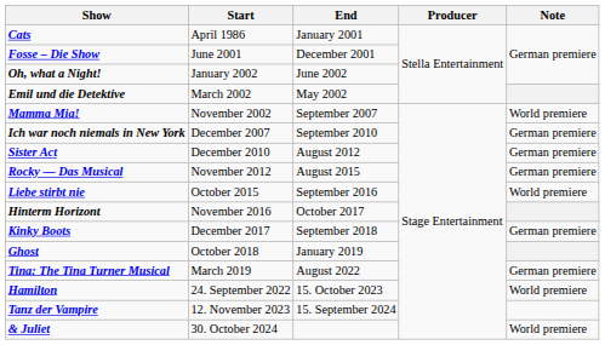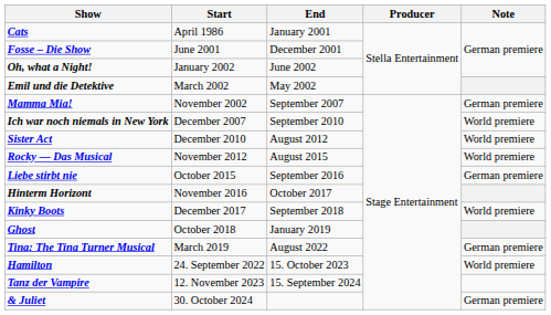 <table class="wikitable">
 <tr>
 <th>Show</th>
 <th>Start</th>
 <th>End</th>
 <th>Producer</th>
 <th>Note</th>
 </tr>
 <tr>
 <td><em><a href='#'><strong>Cats</strong></a></em></td>
 <td>April 1986</td>
 <td>January 2001</td>
 <td rowspan="4">Stella Entertainment</td>
 <td rowspan="3">German premiere</td>
 </tr>
 <tr>
 <td><em><a href='#'><strong>Fosse – Die Show</strong></a></em></td>
 <td>June 2001</td>
 <td>December 2001</td>
 </tr>
 <tr>
 <td><strong><em>Oh, what a Night!</em></strong></td>
 <td>January 2002</td>
 <td>June 2002</td>
 </tr>
 <tr>
 <td><strong><em>Emil und die Detektive</em></strong></td>
 <td>March 2002</td>
 <td>May 2002</td>
 <th></th>
 </tr>
 <tr>
 <td><strong><em><a href='#'>Mamma Mia!</a></em></strong></td>
 <td>November 2002</td>
 <td>September 2007</td>
 <td rowspan="12">Stage Entertainment</td>
-<td>World premiere</td>
+<td>German premiere</td>
 </tr>
 <tr>
 <td><strong><em>Ich war noch niemals in New York</em></strong></td>
 <td>December 2007</td>
 <td>September 2010</td>
-<td>German premiere</td>
+<td>World premiere</td>
 </tr>
 <tr>
 <td><em><a href='#'><strong>Sister Act</strong></a></em></td>
 <td>December 2010</td>
 <td>August 2012</td>
-<td>German premiere</td>
+<td>World premiere</td>
 </tr>
 <tr>
 <td><strong><em><a href='#'>Rocky — Das Musical</a></em></strong></td>
 <td>November 2012</td>
 <td>August 2015</td>
-<td>German premiere</td>
+<td>World premiere</td>
 </tr>
 <tr>
 <td><strong><em><a href='#'>Liebe stirbt nie</a></em></strong></td>
 <td>October 2015</td>
 <td>September 2016</td>
-<td>World premiere</td>
+<td>German premiere</td>
 </tr>
 <tr>
 <td><strong><em>Hinterm Horizont</em></strong></td>
 <td>November 2016</td>
 <td>October 2017</td>
 <th></th>
 </tr>
 <tr>
 <td><em><a href='#'><strong>Kinky Boots</strong></a></em></td>
 <td>December 2017</td>
 <td>September 2018</td>
-<td>German premiere</td>
+<td>World premiere</td>
 </tr>
 <tr>
 <td><strong><em><a href='#'>Ghost</a></em></strong></td>
 <td>October 2018</td>
 <td>January 2019</td>
 <th></th>
 </tr>
 <tr>
 <td><em><a href='#'><strong>Tina: The Tina Turner Musical</strong></a></em></td>
 <td>March 2019</td>
 <td>August 2022</td>
 <td>German premiere</td>
 </tr>
 <tr>
 <td><a href='#'><strong><em>Hamilton</em></strong></a></td>
 <td>24. September 2022</td>
 <td>15. October 2023</td>
 <td>World premiere</td>
 </tr>
 <tr>
 <td><strong><em><a href='#'>Tanz der Vampire</a></em></strong></td>
 <td>12. November 2023</td>
 <td>15. September 2024</td>
 <td></td>
 </tr>
 <tr>
 <td><strong><em><a href='#'>& Juliet</a></em></strong></td>
 <td>30. October 2024</td>
 <td></td>
-<td>World premiere</td>
+<td>German premiere</td>
 </tr>
 </table>
